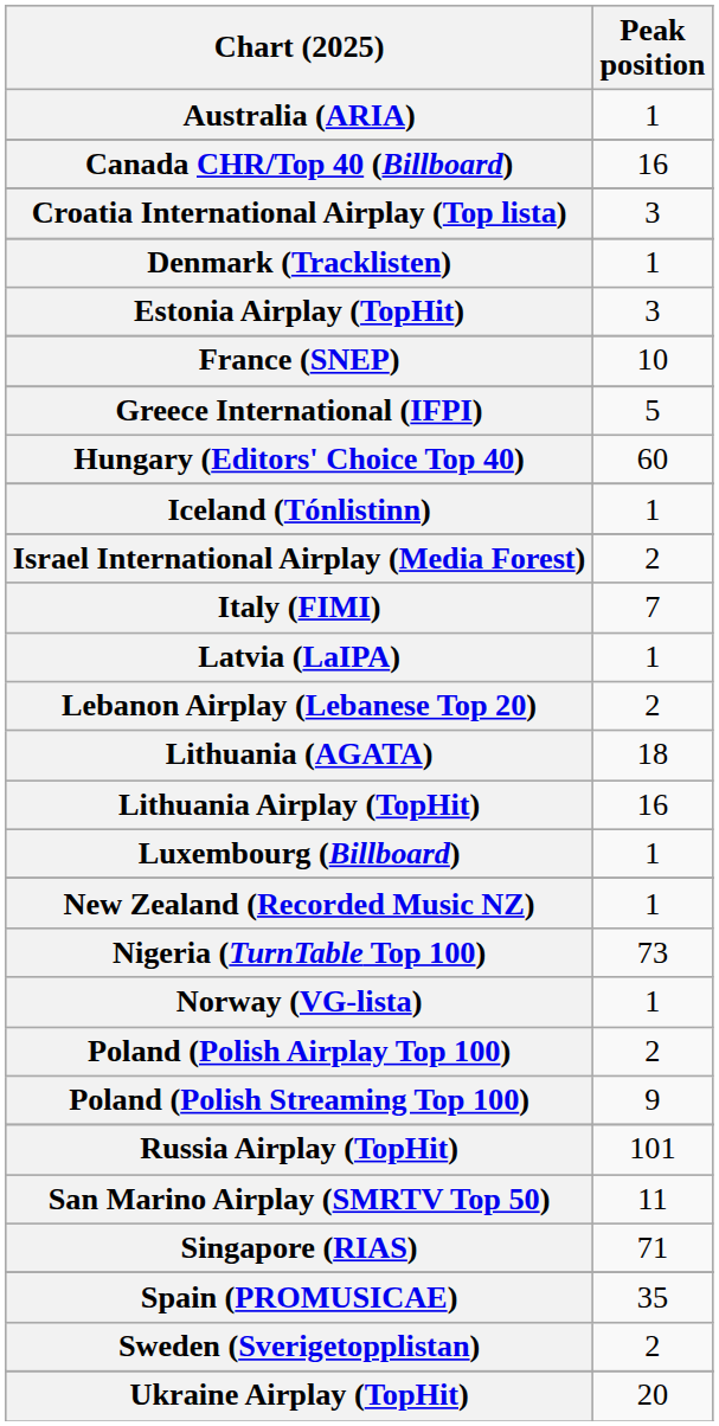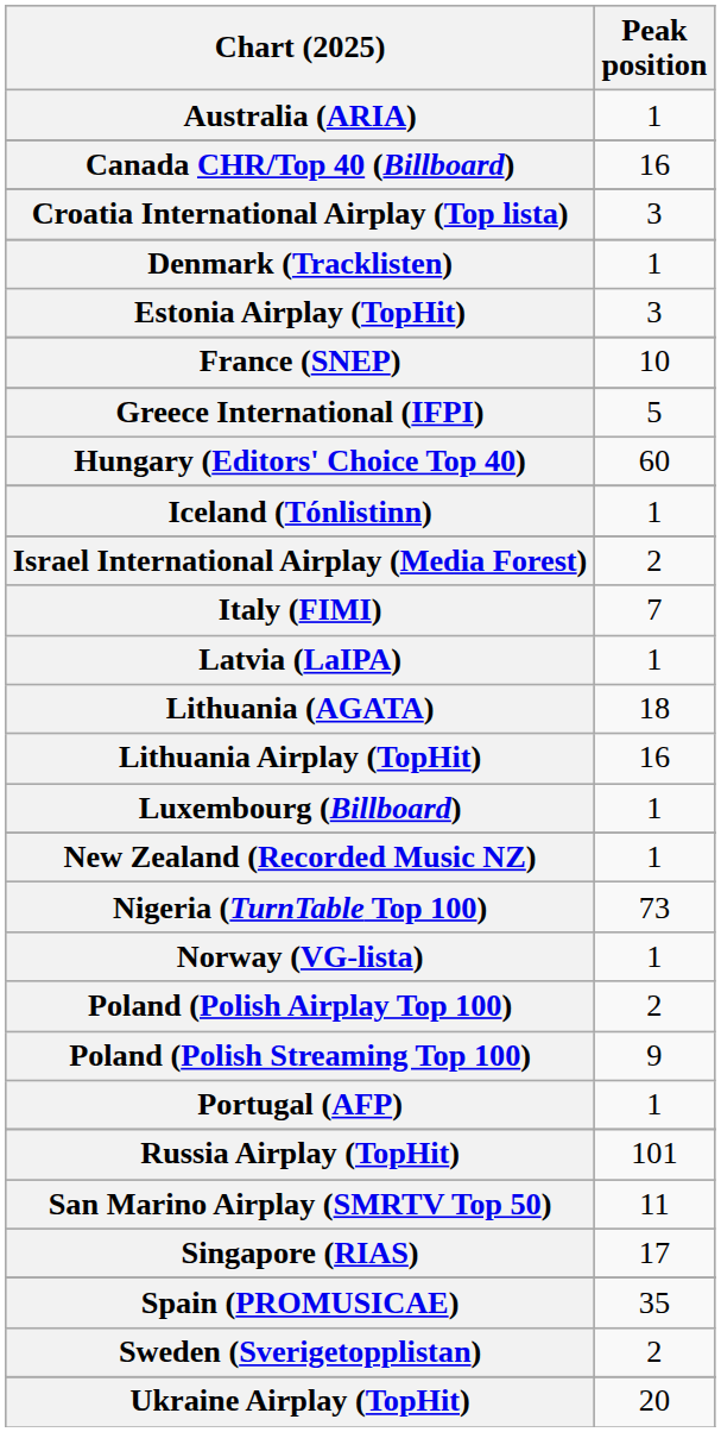 <table class="wikitable sortable plainrowheaders" style="text-align:center">
 <tr>
 <th scope="col">Chart (2025)</th>
 <th scope="col">Peak<br>position</th>
 </tr>
 <tr>
 <th scope="row">Australia (<a href='#'>ARIA</a>)</th>
 <td>1</td>
 </tr>
 <tr>
 </tr>
 <tr>
 </tr>
 <tr>
 </tr>
 <tr>
 </tr>
 <tr>
 </tr>
 <tr>
 <th scope="row">Canada <a href='#'>CHR/Top 40</a> (<em><a href='#'>Billboard</a></em>)</th>
 <td>16</td>
 </tr>
 <tr>
 </tr>
 <tr>
 <th scope="row">Croatia International Airplay (<a href='#'>Top lista</a>)</th>
 <td>3</td>
 </tr>
 <tr>
 </tr>
 <tr>
 </tr>
 <tr>
 <th scope="row">Denmark (<a href='#'>Tracklisten</a>)</th>
 <td>1</td>
 </tr>
 <tr>
 <th scope="row">Estonia Airplay (<a href='#'>TopHit</a>)</th>
 <td>3</td>
 </tr>
 <tr>
 </tr>
 <tr>
 <th scope="row">France (<a href='#'>SNEP</a>)</th>
 <td>10</td>
 </tr>
 <tr>
 </tr>
 <tr>
 </tr>
 <tr>
 <th scope="row">Greece International (<a href='#'>IFPI</a>)</th>
 <td>5</td>
 </tr>
 <tr>
 <th scope="row">Hungary (<a href='#'>Editors' Choice Top 40</a>)</th>
 <td>60</td>
 </tr>
 <tr>
 </tr>
 <tr>
 <th scope="row">Iceland (<a href='#'>Tónlistinn</a>)</th>
 <td>1</td>
 </tr>
 <tr>
 </tr>
 <tr>
 <th scope="row">Israel International Airplay (<a href='#'>Media Forest</a>)</th>
 <td>2</td>
 </tr>
 <tr>
 <th scope="row">Italy (<a href='#'>FIMI</a>)</th>
 <td>7</td>
 </tr>
 <tr>
 <th scope="row">Latvia (<a href='#'>LaIPA</a>)</th>
 <td>1</td>
 </tr>
 <tr>
-<th scope="row">Lebanon Airplay (<a href='#'>Lebanese Top 20</a>)</th>
-<td>2</td>
-</tr>
-<tr>
 <th scope="row">Lithuania (<a href='#'>AGATA</a>)</th>
 <td>18</td>
 </tr>
 <tr>
 <th scope="row">Lithuania Airplay (<a href='#'>TopHit</a>)</th>
 <td>16</td>
 </tr>
 <tr>
 <th scope="row">Luxembourg (<em><a href='#'>Billboard</a></em>)</th>
 <td>1</td>
 </tr>
 <tr>
 </tr>
 <tr>
 </tr>
 <tr>
 <th scope="row">New Zealand (<a href='#'>Recorded Music NZ</a>)</th>
 <td>1</td>
 </tr>
 <tr>
 <th scope="row">Nigeria (<a href='#'><em>TurnTable</em> Top 100</a>)</th>
 <td>73</td>
 </tr>
 <tr>
 <th scope="row">Norway (<a href='#'>VG-lista</a>)</th>
 <td>1</td>
 </tr>
 <tr>
 <th scope="row">Poland (<a href='#'>Polish Airplay Top 100</a>)</th>
 <td>2</td>
 </tr>
 <tr>
 <th scope="row">Poland (<a href='#'>Polish Streaming Top 100</a>)</th>
 <td>9</td>
 </tr>
 <tr>
+<th scope="row">Portugal (<a href='#'>AFP</a>)</th>
+<td>1</td>
+</tr>
+<tr>
 </tr>
 <tr>
 </tr>
 <tr>
 <th scope="row">Russia Airplay (<a href='#'>TopHit</a>)</th>
 <td>101</td>
 </tr>
 <tr>
 <th scope="row">San Marino Airplay (<a href='#'>SMRTV Top 50</a>)</th>
 <td>11</td>
 </tr>
 <tr>
 <th scope="row">Singapore (<a href='#'>RIAS</a>)</th>
-<td>71</td>
+<td>17</td>
 </tr>
 <tr>
 </tr>
 <tr>
 </tr>
 <tr>
 </tr>
 <tr>
 <th scope="row">Spain (<a href='#'>PROMUSICAE</a>)</th>
 <td>35</td>
 </tr>
 <tr>
 <th scope="row">Sweden (<a href='#'>Sverigetopplistan</a>)</th>
 <td>2</td>
 </tr>
 <tr>
 </tr>
 <tr>
 <th scope="row">Ukraine Airplay (<a href='#'>TopHit</a>)</th>
 <td>20</td>
 </tr>
 <tr>
 </tr>
 <tr>
 </tr>
 <tr>
 </tr>
 <tr>
 </tr>
 <tr>
 </tr>
 </table>
